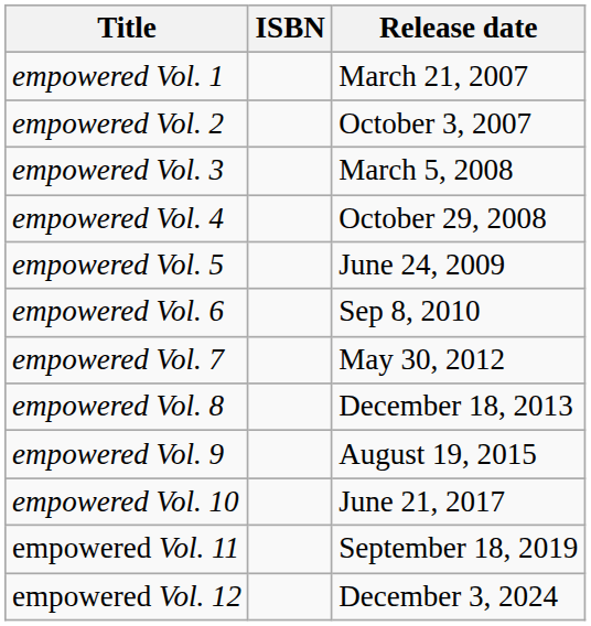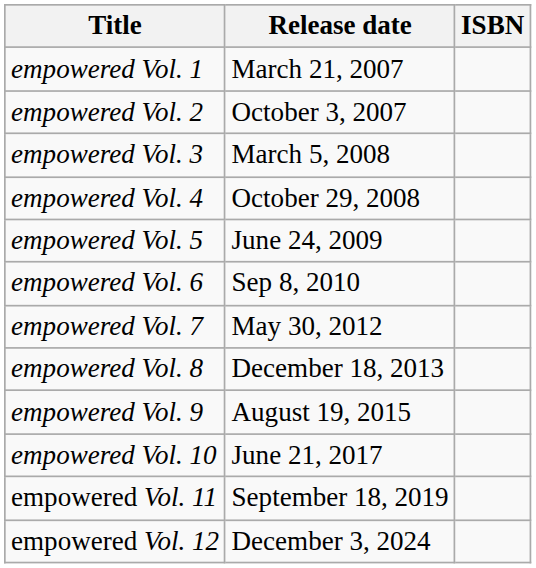 <table class="wikitable">
 <tr>
 <th>Title</th>
+<th>Release date</th>
 <th>ISBN</th>
-<th>Release date</th>
 </tr>
 <tr>
 <td><em>empowered Vol. 1</em></td>
+<td>March 21, 2007</td>
 <td></td>
-<td>March 21, 2007</td>
 </tr>
 <tr>
 <td><em>empowered Vol. 2</em></td>
+<td>October 3, 2007</td>
 <td></td>
-<td>October 3, 2007</td>
 </tr>
 <tr>
 <td><em>empowered Vol. 3</em></td>
+<td>March 5, 2008</td>
 <td></td>
-<td>March 5, 2008</td>
 </tr>
 <tr>
 <td><em>empowered Vol. 4</em></td>
+<td>October 29, 2008</td>
 <td></td>
-<td>October 29, 2008</td>
 </tr>
 <tr>
 <td><em>empowered Vol. 5</em></td>
+<td>June 24, 2009</td>
 <td></td>
-<td>June 24, 2009</td>
 </tr>
 <tr>
 <td><em>empowered Vol. 6</em></td>
+<td>Sep 8, 2010</td>
 <td></td>
-<td>Sep 8, 2010</td>
 </tr>
 <tr>
 <td><em>empowered Vol. 7</em></td>
+<td>May 30, 2012</td>
 <td></td>
-<td>May 30, 2012</td>
 </tr>
 <tr>
 <td><em>empowered Vol. 8</em></td>
+<td>December 18, 2013</td>
 <td></td>
-<td>December 18, 2013</td>
 </tr>
 <tr>
 <td><em>empowered Vol. 9</em></td>
+<td>August 19, 2015</td>
 <td></td>
-<td>August 19, 2015</td>
 </tr>
 <tr>
 <td><em>empowered Vol. 10</em></td>
+<td>June 21, 2017</td>
 <td></td>
-<td>June 21, 2017</td>
 </tr>
 <tr>
 <td>empowered <em>Vol. 11</em></td>
+<td>September 18, 2019</td>
 <td></td>
-<td>September 18, 2019</td>
 </tr>
 <tr>
 <td>empowered <em>Vol. 12</em></td>
+<td>December 3, 2024</td>
 <td></td>
-<td>December 3, 2024</td>
 </tr>
 </table>
